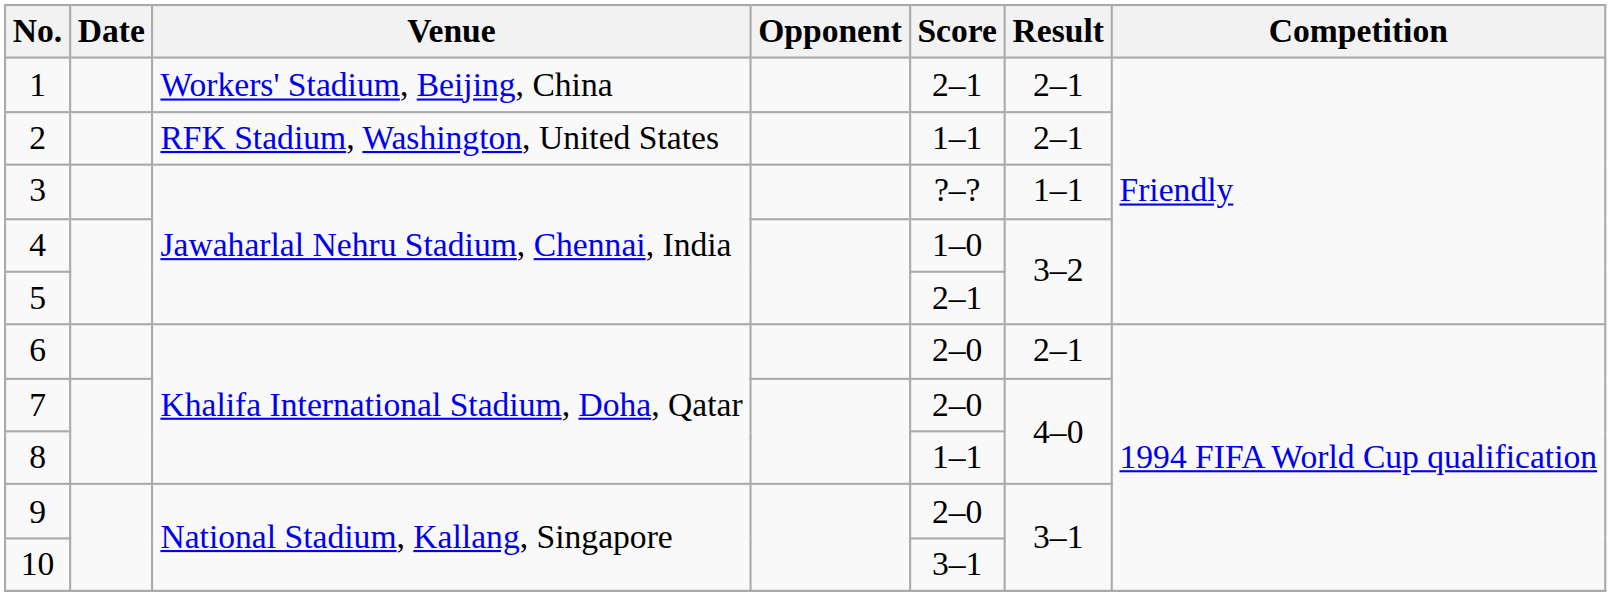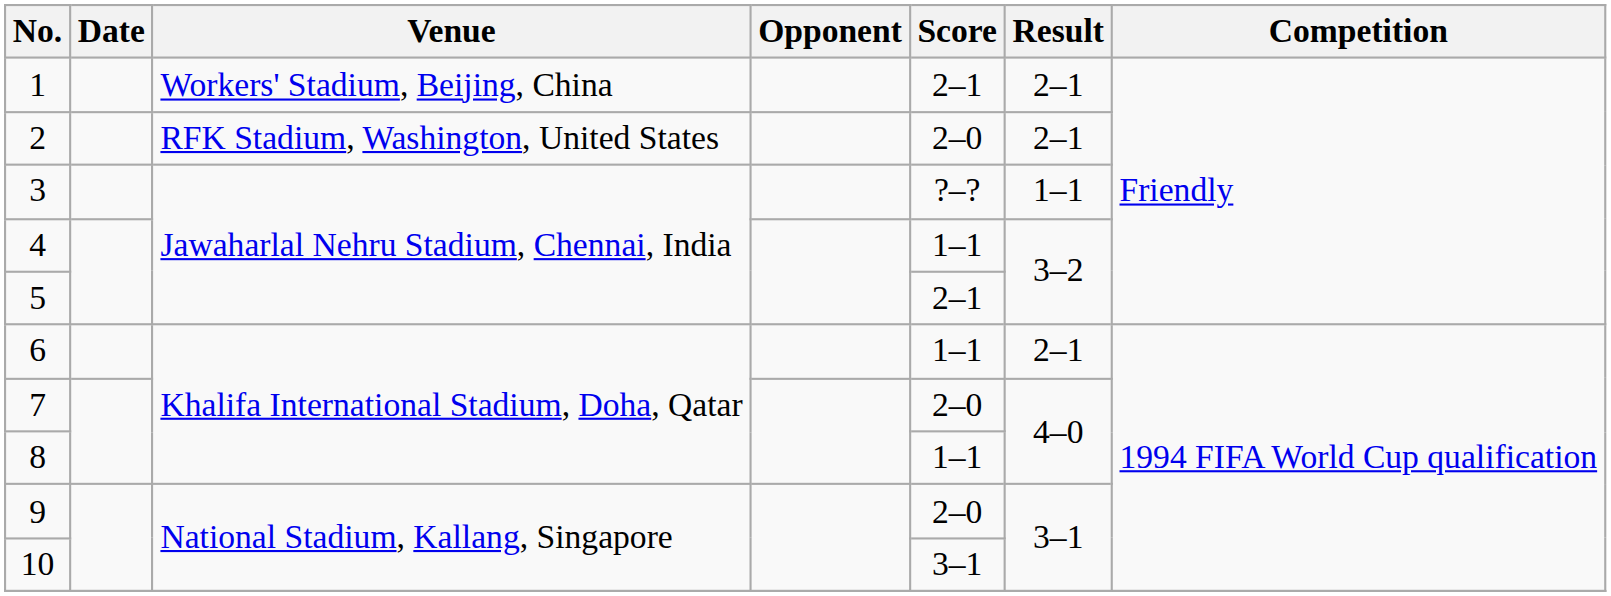 <table class="wikitable sortable">
 <tr>
 <th scope="col">No.</th>
 <th scope="col">Date</th>
 <th scope="col">Venue</th>
 <th scope="col">Opponent</th>
 <th scope="col">Score</th>
 <th scope="col">Result</th>
 <th scope="col">Competition</th>
 </tr>
 <tr>
 <td align="center">1</td>
 <td></td>
 <td><a href='#'>Workers' Stadium</a>, <a href='#'>Beijing</a>, China</td>
 <td></td>
 <td align="center">2–1</td>
 <td align="center">2–1</td>
 <td rowspan="5"><a href='#'>Friendly</a></td>
 </tr>
 <tr>
 <td align="center">2</td>
 <td></td>
 <td><a href='#'>RFK Stadium</a>, <a href='#'>Washington</a>, United States</td>
 <td></td>
-<td align="center">1–1</td>
+<td align="center">2–0</td>
 <td align="center">2–1</td>
 </tr>
 <tr>
 <td align="center">3</td>
 <td></td>
 <td rowspan="3"><a href='#'>Jawaharlal Nehru Stadium</a>, <a href='#'>Chennai</a>, India</td>
 <td></td>
 <td align="center">?–?</td>
 <td align="center">1–1</td>
 </tr>
 <tr>
 <td align="center">4</td>
 <td rowspan="2"></td>
 <td rowspan="2"></td>
-<td align="center">1–0</td>
+<td align="center">1–1</td>
 <td rowspan="2" align="center">3–2</td>
 </tr>
 <tr>
 <td align="center">5</td>
 <td align="center">2–1</td>
 </tr>
 <tr>
 <td align="center">6</td>
 <td></td>
 <td rowspan="3"><a href='#'>Khalifa International Stadium</a>, <a href='#'>Doha</a>, Qatar</td>
 <td></td>
-<td align="center">2–0</td>
+<td align="center">1–1</td>
 <td align="center">2–1</td>
 <td rowspan="5"><a href='#'>1994 FIFA World Cup qualification</a></td>
 </tr>
 <tr>
 <td align="center">7</td>
 <td rowspan="2"></td>
 <td rowspan="2"></td>
 <td align="center">2–0</td>
 <td rowspan="2" align="center">4–0</td>
 </tr>
 <tr>
 <td align="center">8</td>
 <td align="center">1–1</td>
 </tr>
 <tr>
 <td align="center">9</td>
 <td rowspan="2"></td>
 <td rowspan="2"><a href='#'>National Stadium</a>, <a href='#'>Kallang</a>, Singapore</td>
 <td rowspan="2"></td>
 <td align="center">2–0</td>
 <td rowspan="2" align="center">3–1</td>
 </tr>
 <tr>
 <td align="center">10</td>
 <td align="center">3–1</td>
 </tr>
 <tr>
 </tr>
 </table>
